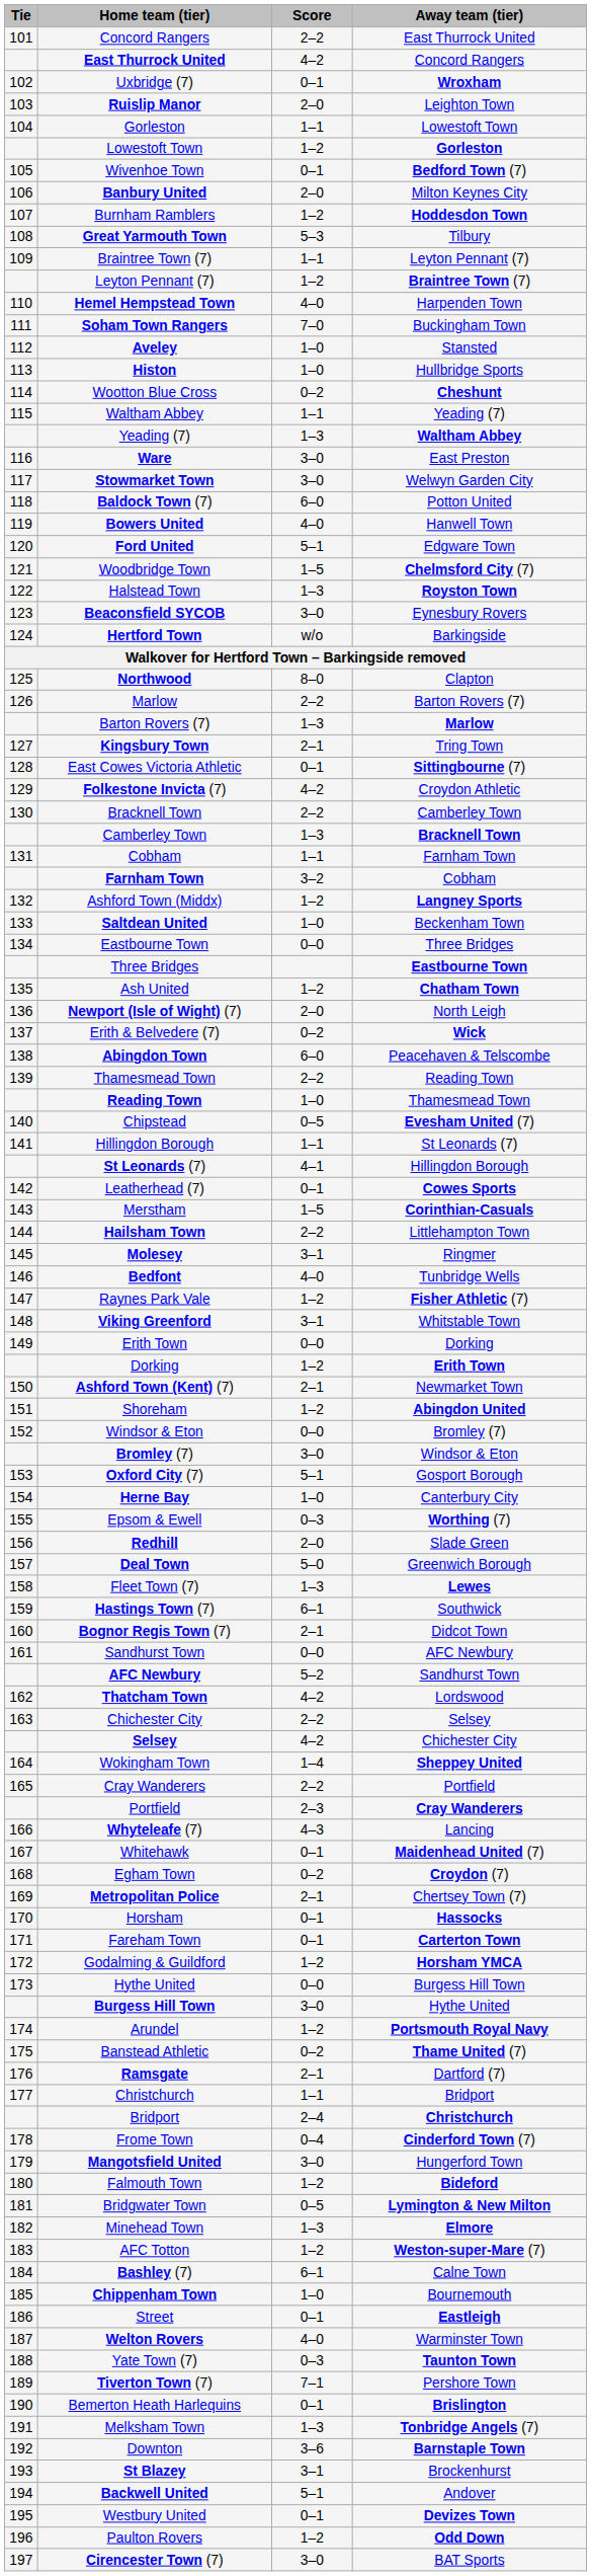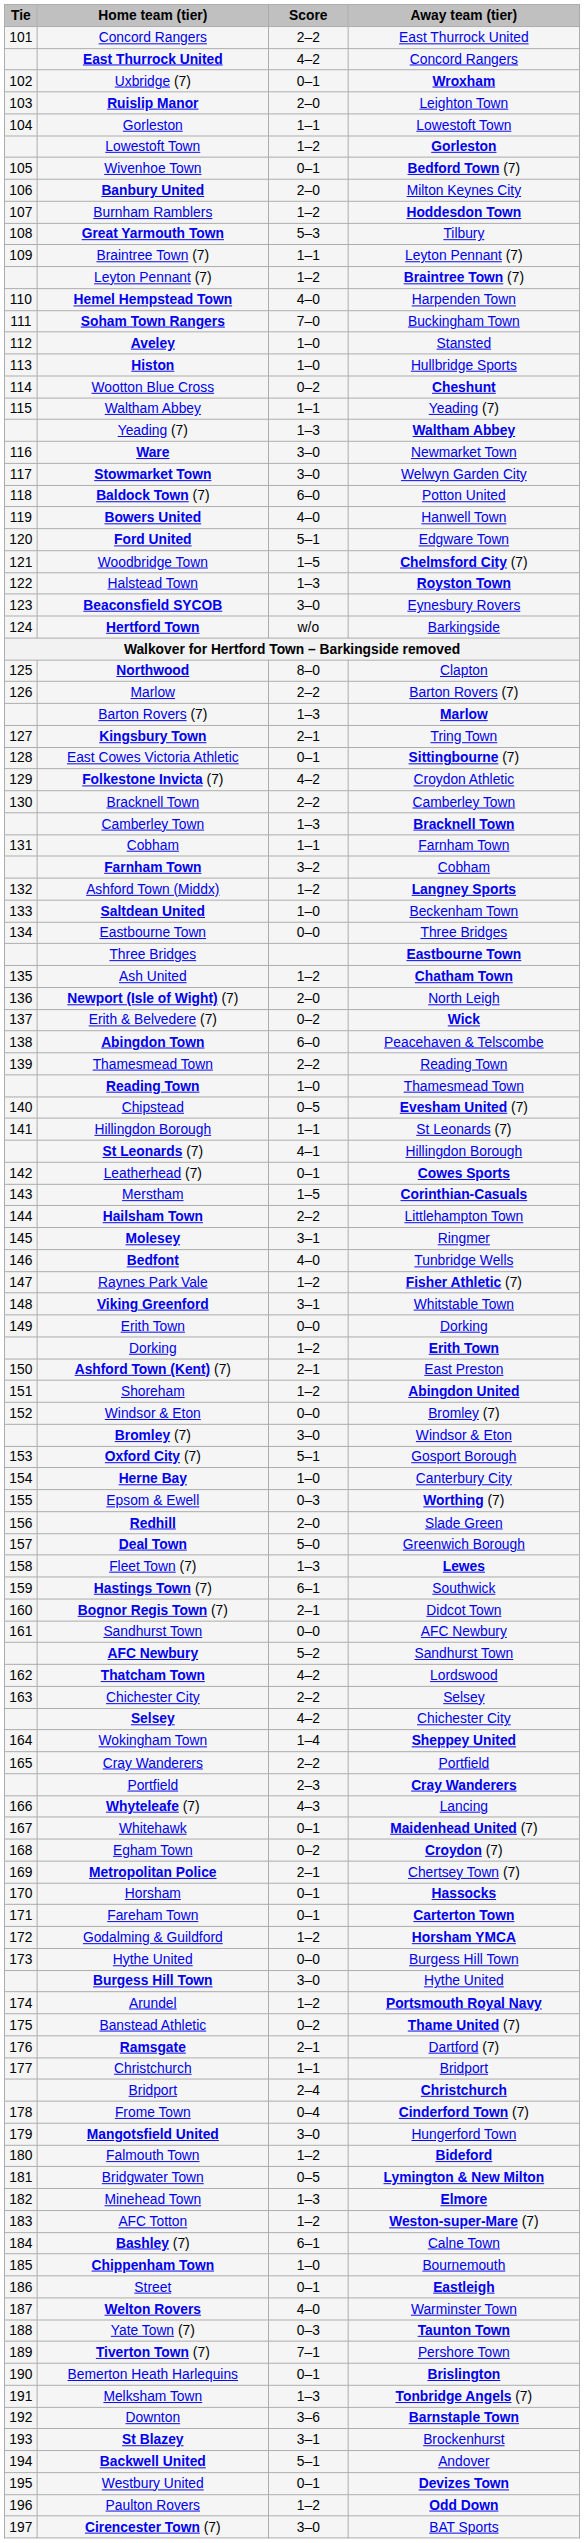 <table class="wikitable" style="width: 600px; background:WhiteSmoke; text-align:center; font-size:90%">
 <tr>
 <td scope="col" style="width:  5.00%; background:silver;"><strong>Tie</strong></td>
 <td scope="col" style="width: 36.25%; background:silver;"><strong>Home team (tier)</strong></td>
 <td scope="col" style="width: 12.50%; background:silver;"><strong>Score</strong></td>
 <td scope="col" style="width: 36.25%; background:silver;"><strong>Away team (tier)</strong></td>
 </tr>
 <tr>
 <td>101</td>
 <td><a href='#'>Concord Rangers</a></td>
 <td>2–2</td>
 <td><a href='#'>East Thurrock United</a></td>
 </tr>
 <tr>
 <td><em></em></td>
 <td><strong><a href='#'>East Thurrock United</a></strong></td>
 <td>4–2</td>
 <td><a href='#'>Concord Rangers</a></td>
 </tr>
 <tr>
 <td>102</td>
 <td><a href='#'>Uxbridge</a> (7)</td>
 <td>0–1</td>
 <td><strong><a href='#'>Wroxham</a></strong></td>
 </tr>
 <tr>
 <td>103</td>
 <td><strong><a href='#'>Ruislip Manor</a></strong></td>
 <td>2–0</td>
 <td><a href='#'>Leighton Town</a></td>
 </tr>
 <tr>
 <td>104</td>
 <td><a href='#'>Gorleston</a></td>
 <td>1–1</td>
 <td><a href='#'>Lowestoft Town</a></td>
 </tr>
 <tr>
 <td><em></em></td>
 <td><a href='#'>Lowestoft Town</a></td>
 <td>1–2</td>
 <td><strong><a href='#'>Gorleston</a></strong></td>
 </tr>
 <tr>
 <td>105</td>
 <td><a href='#'>Wivenhoe Town</a></td>
 <td>0–1</td>
 <td><strong><a href='#'>Bedford Town</a></strong> (7)</td>
 </tr>
 <tr>
 <td>106</td>
 <td><strong><a href='#'>Banbury United</a></strong></td>
 <td>2–0</td>
 <td><a href='#'>Milton Keynes City</a></td>
 </tr>
 <tr>
 <td>107</td>
 <td><a href='#'>Burnham Ramblers</a></td>
 <td>1–2</td>
 <td><strong><a href='#'>Hoddesdon Town</a></strong></td>
 </tr>
 <tr>
 <td>108</td>
 <td><strong><a href='#'>Great Yarmouth Town</a></strong></td>
 <td>5–3</td>
 <td><a href='#'>Tilbury</a></td>
 </tr>
 <tr>
 <td>109</td>
 <td><a href='#'>Braintree Town</a> (7)</td>
 <td>1–1</td>
 <td><a href='#'>Leyton Pennant</a> (7)</td>
 </tr>
 <tr>
 <td><em></em></td>
 <td><a href='#'>Leyton Pennant</a> (7)</td>
 <td>1–2</td>
 <td><strong><a href='#'>Braintree Town</a></strong> (7)</td>
 </tr>
 <tr>
 <td>110</td>
 <td><strong><a href='#'>Hemel Hempstead Town</a></strong></td>
 <td>4–0</td>
 <td><a href='#'>Harpenden Town</a></td>
 </tr>
 <tr>
 <td>111</td>
 <td><strong><a href='#'>Soham Town Rangers</a></strong></td>
 <td>7–0</td>
 <td><a href='#'>Buckingham Town</a></td>
 </tr>
 <tr>
 <td>112</td>
 <td><strong><a href='#'>Aveley</a></strong></td>
 <td>1–0</td>
 <td><a href='#'>Stansted</a></td>
 </tr>
 <tr>
 <td>113</td>
 <td><strong><a href='#'>Histon</a></strong></td>
 <td>1–0</td>
 <td><a href='#'>Hullbridge Sports</a></td>
 </tr>
 <tr>
 <td>114</td>
 <td><a href='#'>Wootton Blue Cross</a></td>
 <td>0–2</td>
 <td><strong><a href='#'>Cheshunt</a></strong></td>
 </tr>
 <tr>
 <td>115</td>
 <td><a href='#'>Waltham Abbey</a></td>
 <td>1–1</td>
 <td><a href='#'>Yeading</a> (7)</td>
 </tr>
 <tr>
 <td><em></em></td>
 <td><a href='#'>Yeading</a> (7)</td>
 <td>1–3</td>
 <td><strong><a href='#'>Waltham Abbey</a></strong></td>
 </tr>
 <tr>
 <td>116</td>
 <td><strong><a href='#'>Ware</a></strong></td>
 <td>3–0</td>
-<td><a href='#'>East Preston</a></td>
+<td><a href='#'>Newmarket Town</a></td>
 </tr>
 <tr>
 <td>117</td>
 <td><strong><a href='#'>Stowmarket Town</a></strong></td>
 <td>3–0</td>
 <td><a href='#'>Welwyn Garden City</a></td>
 </tr>
 <tr>
 <td>118</td>
 <td><strong><a href='#'>Baldock Town</a></strong> (7)</td>
 <td>6–0</td>
 <td><a href='#'>Potton United</a></td>
 </tr>
 <tr>
 <td>119</td>
 <td><strong><a href='#'>Bowers United</a></strong></td>
 <td>4–0</td>
 <td><a href='#'>Hanwell Town</a></td>
 </tr>
 <tr>
 <td>120</td>
 <td><strong><a href='#'>Ford United</a></strong></td>
 <td>5–1</td>
 <td><a href='#'>Edgware Town</a></td>
 </tr>
 <tr>
 <td>121</td>
 <td><a href='#'>Woodbridge Town</a></td>
 <td>1–5</td>
 <td><strong><a href='#'>Chelmsford City</a></strong> (7)</td>
 </tr>
 <tr>
 <td>122</td>
 <td><a href='#'>Halstead Town</a></td>
 <td>1–3</td>
 <td><strong><a href='#'>Royston Town</a></strong></td>
 </tr>
 <tr>
 <td>123</td>
 <td><strong><a href='#'>Beaconsfield SYCOB</a></strong></td>
 <td>3–0</td>
 <td><a href='#'>Eynesbury Rovers</a></td>
 </tr>
 <tr>
 <td>124</td>
 <td><strong><a href='#'>Hertford Town</a></strong></td>
 <td>w/o</td>
 <td><a href='#'>Barkingside</a></td>
 </tr>
 <tr>
 <th colspan=4>Walkover for Hertford Town – Barkingside removed</th>
 </tr>
 <tr>
 <td>125</td>
 <td><strong><a href='#'>Northwood</a></strong></td>
 <td>8–0</td>
 <td><a href='#'>Clapton</a></td>
 </tr>
 <tr>
 <td>126</td>
 <td><a href='#'>Marlow</a></td>
 <td>2–2</td>
 <td><a href='#'>Barton Rovers</a> (7)</td>
 </tr>
 <tr>
 <td><em></em></td>
 <td><a href='#'>Barton Rovers</a> (7)</td>
 <td>1–3</td>
 <td><strong><a href='#'>Marlow</a></strong></td>
 </tr>
 <tr>
 <td>127</td>
 <td><strong><a href='#'>Kingsbury Town</a></strong></td>
 <td>2–1</td>
 <td><a href='#'>Tring Town</a></td>
 </tr>
 <tr>
 <td>128</td>
 <td><a href='#'>East Cowes Victoria Athletic</a></td>
 <td>0–1</td>
 <td><strong><a href='#'>Sittingbourne</a></strong> (7)</td>
 </tr>
 <tr>
 <td>129</td>
 <td><strong><a href='#'>Folkestone Invicta</a></strong> (7)</td>
 <td>4–2</td>
 <td><a href='#'>Croydon Athletic</a></td>
 </tr>
 <tr>
 <td>130</td>
 <td><a href='#'>Bracknell Town</a></td>
 <td>2–2</td>
 <td><a href='#'>Camberley Town</a></td>
 </tr>
 <tr>
 <td><em></em></td>
 <td><a href='#'>Camberley Town</a></td>
 <td>1–3</td>
 <td><strong><a href='#'>Bracknell Town</a></strong></td>
 </tr>
 <tr>
 <td>131</td>
 <td><a href='#'>Cobham</a></td>
 <td>1–1</td>
 <td><a href='#'>Farnham Town</a></td>
 </tr>
 <tr>
 <td><em></em></td>
 <td><strong><a href='#'>Farnham Town</a></strong></td>
 <td>3–2</td>
 <td><a href='#'>Cobham</a></td>
 </tr>
 <tr>
 <td>132</td>
 <td><a href='#'>Ashford Town (Middx)</a></td>
 <td>1–2</td>
 <td><strong><a href='#'>Langney Sports</a></strong></td>
 </tr>
 <tr>
 <td>133</td>
 <td><strong><a href='#'>Saltdean United</a></strong></td>
 <td>1–0</td>
 <td><a href='#'>Beckenham Town</a></td>
 </tr>
 <tr>
 <td>134</td>
 <td><a href='#'>Eastbourne Town</a></td>
 <td>0–0</td>
 <td><a href='#'>Three Bridges</a></td>
 </tr>
 <tr>
 <td><em></em></td>
 <td><a href='#'>Three Bridges</a></td>
 <td></td>
 <td><strong><a href='#'>Eastbourne Town</a></strong></td>
 </tr>
 <tr>
 <td>135</td>
 <td><a href='#'>Ash United</a></td>
 <td>1–2</td>
 <td><strong><a href='#'>Chatham Town</a></strong></td>
 </tr>
 <tr>
 <td>136</td>
 <td><strong><a href='#'>Newport (Isle of Wight)</a></strong> (7)</td>
 <td>2–0</td>
 <td><a href='#'>North Leigh</a></td>
 </tr>
 <tr>
 <td>137</td>
 <td><a href='#'>Erith & Belvedere</a> (7)</td>
 <td>0–2</td>
 <td><strong><a href='#'>Wick</a></strong></td>
 </tr>
 <tr>
 <td>138</td>
 <td><strong><a href='#'>Abingdon Town</a></strong></td>
 <td>6–0</td>
 <td><a href='#'>Peacehaven & Telscombe</a></td>
 </tr>
 <tr>
 <td>139</td>
 <td><a href='#'>Thamesmead Town</a></td>
 <td>2–2</td>
 <td><a href='#'>Reading Town</a></td>
 </tr>
 <tr>
 <td><em></em></td>
 <td><strong><a href='#'>Reading Town</a></strong></td>
 <td>1–0</td>
 <td><a href='#'>Thamesmead Town</a></td>
 </tr>
 <tr>
 <td>140</td>
 <td><a href='#'>Chipstead</a></td>
 <td>0–5</td>
 <td><strong><a href='#'>Evesham United</a></strong> (7)</td>
 </tr>
 <tr>
 <td>141</td>
 <td><a href='#'>Hillingdon Borough</a></td>
 <td>1–1</td>
 <td><a href='#'>St Leonards</a> (7)</td>
 </tr>
 <tr>
 <td><em></em></td>
 <td><strong><a href='#'>St Leonards</a></strong> (7)</td>
 <td>4–1</td>
 <td><a href='#'>Hillingdon Borough</a></td>
 </tr>
 <tr>
 <td>142</td>
 <td><a href='#'>Leatherhead</a> (7)</td>
 <td>0–1</td>
 <td><strong><a href='#'>Cowes Sports</a></strong></td>
 </tr>
 <tr>
 <td>143</td>
 <td><a href='#'>Merstham</a></td>
 <td>1–5</td>
 <td><strong><a href='#'>Corinthian-Casuals</a></strong></td>
 </tr>
 <tr>
 <td>144</td>
 <td><strong><a href='#'>Hailsham Town</a></strong></td>
 <td>2–2</td>
 <td><a href='#'>Littlehampton Town</a></td>
 </tr>
 <tr>
 <td>145</td>
 <td><strong><a href='#'>Molesey</a></strong></td>
 <td>3–1</td>
 <td><a href='#'>Ringmer</a></td>
 </tr>
 <tr>
 <td>146</td>
 <td><strong><a href='#'>Bedfont</a></strong></td>
 <td>4–0</td>
 <td><a href='#'>Tunbridge Wells</a></td>
 </tr>
 <tr>
 <td>147</td>
 <td><a href='#'>Raynes Park Vale</a></td>
 <td>1–2</td>
 <td><strong><a href='#'>Fisher Athletic</a></strong> (7)</td>
 </tr>
 <tr>
 <td>148</td>
 <td><strong><a href='#'>Viking Greenford</a></strong></td>
 <td>3–1</td>
 <td><a href='#'>Whitstable Town</a></td>
 </tr>
 <tr>
 <td>149</td>
 <td><a href='#'>Erith Town</a></td>
 <td>0–0</td>
 <td><a href='#'>Dorking</a></td>
 </tr>
 <tr>
 <td><em></em></td>
 <td><a href='#'>Dorking</a></td>
 <td>1–2</td>
 <td><strong><a href='#'>Erith Town</a></strong></td>
 </tr>
 <tr>
 <td>150</td>
 <td><strong><a href='#'>Ashford Town (Kent)</a></strong> (7)</td>
 <td>2–1</td>
-<td><a href='#'>Newmarket Town</a></td>
+<td><a href='#'>East Preston</a></td>
 </tr>
 <tr>
 <td>151</td>
 <td><a href='#'>Shoreham</a></td>
 <td>1–2</td>
 <td><strong><a href='#'>Abingdon United</a></strong></td>
 </tr>
 <tr>
 <td>152</td>
 <td><a href='#'>Windsor & Eton</a></td>
 <td>0–0</td>
 <td><a href='#'>Bromley</a> (7)</td>
 </tr>
 <tr>
 <td><em></em></td>
 <td><strong><a href='#'>Bromley</a></strong> (7)</td>
 <td>3–0</td>
 <td><a href='#'>Windsor & Eton</a></td>
 </tr>
 <tr>
 <td>153</td>
 <td><strong><a href='#'>Oxford City</a></strong> (7)</td>
 <td>5–1</td>
 <td><a href='#'>Gosport Borough</a></td>
 </tr>
 <tr>
 <td>154</td>
 <td><strong><a href='#'>Herne Bay</a></strong></td>
 <td>1–0</td>
 <td><a href='#'>Canterbury City</a></td>
 </tr>
 <tr>
 <td>155</td>
 <td><a href='#'>Epsom & Ewell</a></td>
 <td>0–3</td>
 <td><strong><a href='#'>Worthing</a></strong> (7)</td>
 </tr>
 <tr>
 <td>156</td>
 <td><strong><a href='#'>Redhill</a></strong></td>
 <td>2–0</td>
 <td><a href='#'>Slade Green</a></td>
 </tr>
 <tr>
 <td>157</td>
 <td><strong><a href='#'>Deal Town</a></strong></td>
 <td>5–0</td>
 <td><a href='#'>Greenwich Borough</a></td>
 </tr>
 <tr>
 <td>158</td>
 <td><a href='#'>Fleet Town</a> (7)</td>
 <td>1–3</td>
 <td><strong><a href='#'>Lewes</a></strong></td>
 </tr>
 <tr>
 <td>159</td>
 <td><strong><a href='#'>Hastings Town</a></strong> (7)</td>
 <td>6–1</td>
 <td><a href='#'>Southwick</a></td>
 </tr>
 <tr>
 <td>160</td>
 <td><strong><a href='#'>Bognor Regis Town</a></strong> (7)</td>
 <td>2–1</td>
 <td><a href='#'>Didcot Town</a></td>
 </tr>
 <tr>
 <td>161</td>
 <td><a href='#'>Sandhurst Town</a></td>
 <td>0–0</td>
 <td><a href='#'>AFC Newbury</a></td>
 </tr>
 <tr>
 <td><em></em></td>
 <td><strong><a href='#'>AFC Newbury</a></strong></td>
 <td>5–2</td>
 <td><a href='#'>Sandhurst Town</a></td>
 </tr>
 <tr>
 <td>162</td>
 <td><strong><a href='#'>Thatcham Town</a></strong></td>
 <td>4–2</td>
 <td><a href='#'>Lordswood</a></td>
 </tr>
 <tr>
 <td>163</td>
 <td><a href='#'>Chichester City</a></td>
 <td>2–2</td>
 <td><a href='#'>Selsey</a></td>
 </tr>
 <tr>
 <td><em></em></td>
 <td><strong><a href='#'>Selsey</a></strong></td>
 <td>4–2</td>
 <td><a href='#'>Chichester City</a></td>
 </tr>
 <tr>
 <td>164</td>
 <td><a href='#'>Wokingham Town</a></td>
 <td>1–4</td>
 <td><strong><a href='#'>Sheppey United</a></strong></td>
 </tr>
 <tr>
 <td>165</td>
 <td><a href='#'>Cray Wanderers</a></td>
 <td>2–2</td>
 <td><a href='#'>Portfield</a></td>
 </tr>
 <tr>
 <td><em></em></td>
 <td><a href='#'>Portfield</a></td>
 <td>2–3</td>
 <td><strong><a href='#'>Cray Wanderers</a></strong></td>
 </tr>
 <tr>
 <td>166</td>
 <td><strong><a href='#'>Whyteleafe</a></strong> (7)</td>
 <td>4–3</td>
 <td><a href='#'>Lancing</a></td>
 </tr>
 <tr>
 <td>167</td>
 <td><a href='#'>Whitehawk</a></td>
 <td>0–1</td>
 <td><strong><a href='#'>Maidenhead United</a></strong> (7)</td>
 </tr>
 <tr>
 <td>168</td>
 <td><a href='#'>Egham Town</a></td>
 <td>0–2</td>
 <td><strong><a href='#'>Croydon</a></strong> (7)</td>
 </tr>
 <tr>
 <td>169</td>
 <td><strong><a href='#'>Metropolitan Police</a></strong></td>
 <td>2–1</td>
 <td><a href='#'>Chertsey Town</a> (7)</td>
 </tr>
 <tr>
 <td>170</td>
 <td><a href='#'>Horsham</a></td>
 <td>0–1</td>
 <td><strong><a href='#'>Hassocks</a></strong></td>
 </tr>
 <tr>
 <td>171</td>
 <td><a href='#'>Fareham Town</a></td>
 <td>0–1</td>
 <td><strong><a href='#'>Carterton Town</a></strong></td>
 </tr>
 <tr>
 <td>172</td>
 <td><a href='#'>Godalming & Guildford</a></td>
 <td>1–2</td>
 <td><strong><a href='#'>Horsham YMCA</a></strong></td>
 </tr>
 <tr>
 <td>173</td>
 <td><a href='#'>Hythe United</a></td>
 <td>0–0</td>
 <td><a href='#'>Burgess Hill Town</a></td>
 </tr>
 <tr>
 <td><em></em></td>
 <td><strong><a href='#'>Burgess Hill Town</a></strong></td>
 <td>3–0</td>
 <td><a href='#'>Hythe United</a></td>
 </tr>
 <tr>
 <td>174</td>
 <td><a href='#'>Arundel</a></td>
 <td>1–2</td>
 <td><strong><a href='#'>Portsmouth Royal Navy</a></strong></td>
 </tr>
 <tr>
 <td>175</td>
 <td><a href='#'>Banstead Athletic</a></td>
 <td>0–2</td>
 <td><strong><a href='#'>Thame United</a></strong> (7)</td>
 </tr>
 <tr>
 <td>176</td>
 <td><strong><a href='#'>Ramsgate</a></strong></td>
 <td>2–1</td>
 <td><a href='#'>Dartford</a> (7)</td>
 </tr>
 <tr>
 <td>177</td>
 <td><a href='#'>Christchurch</a></td>
 <td>1–1</td>
 <td><a href='#'>Bridport</a></td>
 </tr>
 <tr>
 <td><em></em></td>
 <td><a href='#'>Bridport</a></td>
 <td>2–4</td>
 <td><strong><a href='#'>Christchurch</a></strong></td>
 </tr>
 <tr>
 <td>178</td>
 <td><a href='#'>Frome Town</a></td>
 <td>0–4</td>
 <td><strong><a href='#'>Cinderford Town</a></strong> (7)</td>
 </tr>
 <tr>
 <td>179</td>
 <td><strong><a href='#'>Mangotsfield United</a></strong></td>
 <td>3–0</td>
 <td><a href='#'>Hungerford Town</a></td>
 </tr>
 <tr>
 <td>180</td>
 <td><a href='#'>Falmouth Town</a></td>
 <td>1–2</td>
 <td><strong><a href='#'>Bideford</a></strong></td>
 </tr>
 <tr>
 <td>181</td>
 <td><a href='#'>Bridgwater Town</a></td>
 <td>0–5</td>
 <td><strong><a href='#'>Lymington & New Milton</a></strong></td>
 </tr>
 <tr>
 <td>182</td>
 <td><a href='#'>Minehead Town</a></td>
 <td>1–3</td>
 <td><strong><a href='#'>Elmore</a></strong></td>
 </tr>
 <tr>
 <td>183</td>
 <td><a href='#'>AFC Totton</a></td>
 <td>1–2</td>
 <td><strong><a href='#'>Weston-super-Mare</a></strong> (7)</td>
 </tr>
 <tr>
 <td>184</td>
 <td><strong><a href='#'>Bashley</a></strong> (7)</td>
 <td>6–1</td>
 <td><a href='#'>Calne Town</a></td>
 </tr>
 <tr>
 <td>185</td>
 <td><strong><a href='#'>Chippenham Town</a></strong></td>
 <td>1–0</td>
 <td><a href='#'>Bournemouth</a></td>
 </tr>
 <tr>
 <td>186</td>
 <td><a href='#'>Street</a></td>
 <td>0–1</td>
 <td><strong><a href='#'>Eastleigh</a></strong></td>
 </tr>
 <tr>
 <td>187</td>
 <td><strong><a href='#'>Welton Rovers</a></strong></td>
 <td>4–0</td>
 <td><a href='#'>Warminster Town</a></td>
 </tr>
 <tr>
 <td>188</td>
 <td><a href='#'>Yate Town</a> (7)</td>
 <td>0–3</td>
 <td><strong><a href='#'>Taunton Town</a></strong></td>
 </tr>
 <tr>
 <td>189</td>
 <td><strong><a href='#'>Tiverton Town</a></strong> (7)</td>
 <td>7–1</td>
 <td><a href='#'>Pershore Town</a></td>
 </tr>
 <tr>
 <td>190</td>
 <td><a href='#'>Bemerton Heath Harlequins</a></td>
 <td>0–1</td>
 <td><strong><a href='#'>Brislington</a></strong></td>
 </tr>
 <tr>
 <td>191</td>
 <td><a href='#'>Melksham Town</a></td>
 <td>1–3</td>
 <td><strong><a href='#'>Tonbridge Angels</a></strong> (7)</td>
 </tr>
 <tr>
 <td>192</td>
 <td><a href='#'>Downton</a></td>
 <td>3–6</td>
 <td><strong><a href='#'>Barnstaple Town</a></strong></td>
 </tr>
 <tr>
 <td>193</td>
 <td><strong><a href='#'>St Blazey</a></strong></td>
 <td>3–1</td>
 <td><a href='#'>Brockenhurst</a></td>
 </tr>
 <tr>
 <td>194</td>
 <td><strong><a href='#'>Backwell United</a></strong></td>
 <td>5–1</td>
 <td><a href='#'>Andover</a></td>
 </tr>
 <tr>
 <td>195</td>
 <td><a href='#'>Westbury United</a></td>
 <td>0–1</td>
 <td><strong><a href='#'>Devizes Town</a></strong></td>
 </tr>
 <tr>
 <td>196</td>
 <td><a href='#'>Paulton Rovers</a></td>
 <td>1–2</td>
 <td><strong><a href='#'>Odd Down</a></strong></td>
 </tr>
 <tr>
 <td>197</td>
 <td><strong><a href='#'>Cirencester Town</a></strong> (7)</td>
 <td>3–0</td>
 <td><a href='#'>BAT Sports</a></td>
 </tr>
 </table>
